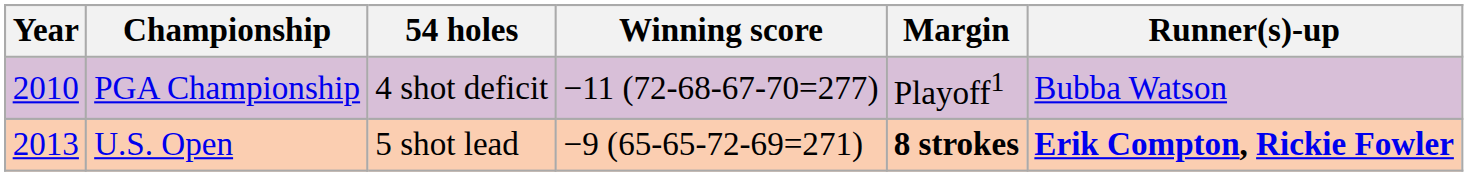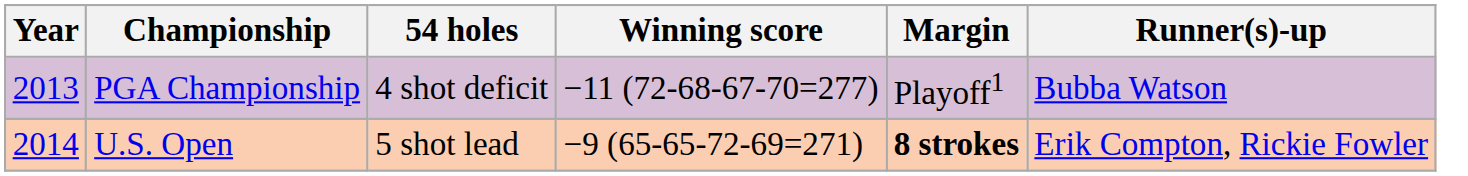 <table class="wikitable">
 <tr>
 <th>Year</th>
 <th>Championship</th>
 <th>54 holes</th>
 <th>Winning score</th>
 <th>Margin</th>
 <th>Runner(s)-up</th>
 </tr>
 <tr style="background:#D8BFD8;">
-<td><a href='#'>2010</a></td>
+<td><a href='#'>2013</a></td>
 <td><a href='#'>PGA Championship</a></td>
 <td>4 shot deficit</td>
 <td>−11 (72-68-67-70=277)</td>
 <td>Playoff<sup>1</sup></td>
 <td> <a href='#'>Bubba Watson</a></td>
 </tr>
 <tr style="background:#fbceb1;">
-<td><a href='#'>2013</a></td>
+<td><a href='#'>2014</a></td>
 <td><a href='#'>U.S. Open</a></td>
 <td>5 shot lead</td>
 <td>−9 (65-65-72-69=271)</td>
 <td><strong>8 strokes</strong></td>
-<td><strong> <a href='#'>Erik Compton</a>,  <a href='#'>Rickie Fowler</a></strong></td>
+<td> <a href='#'>Erik Compton</a>,  <a href='#'>Rickie Fowler</a></td>
 </tr>
 </table>
